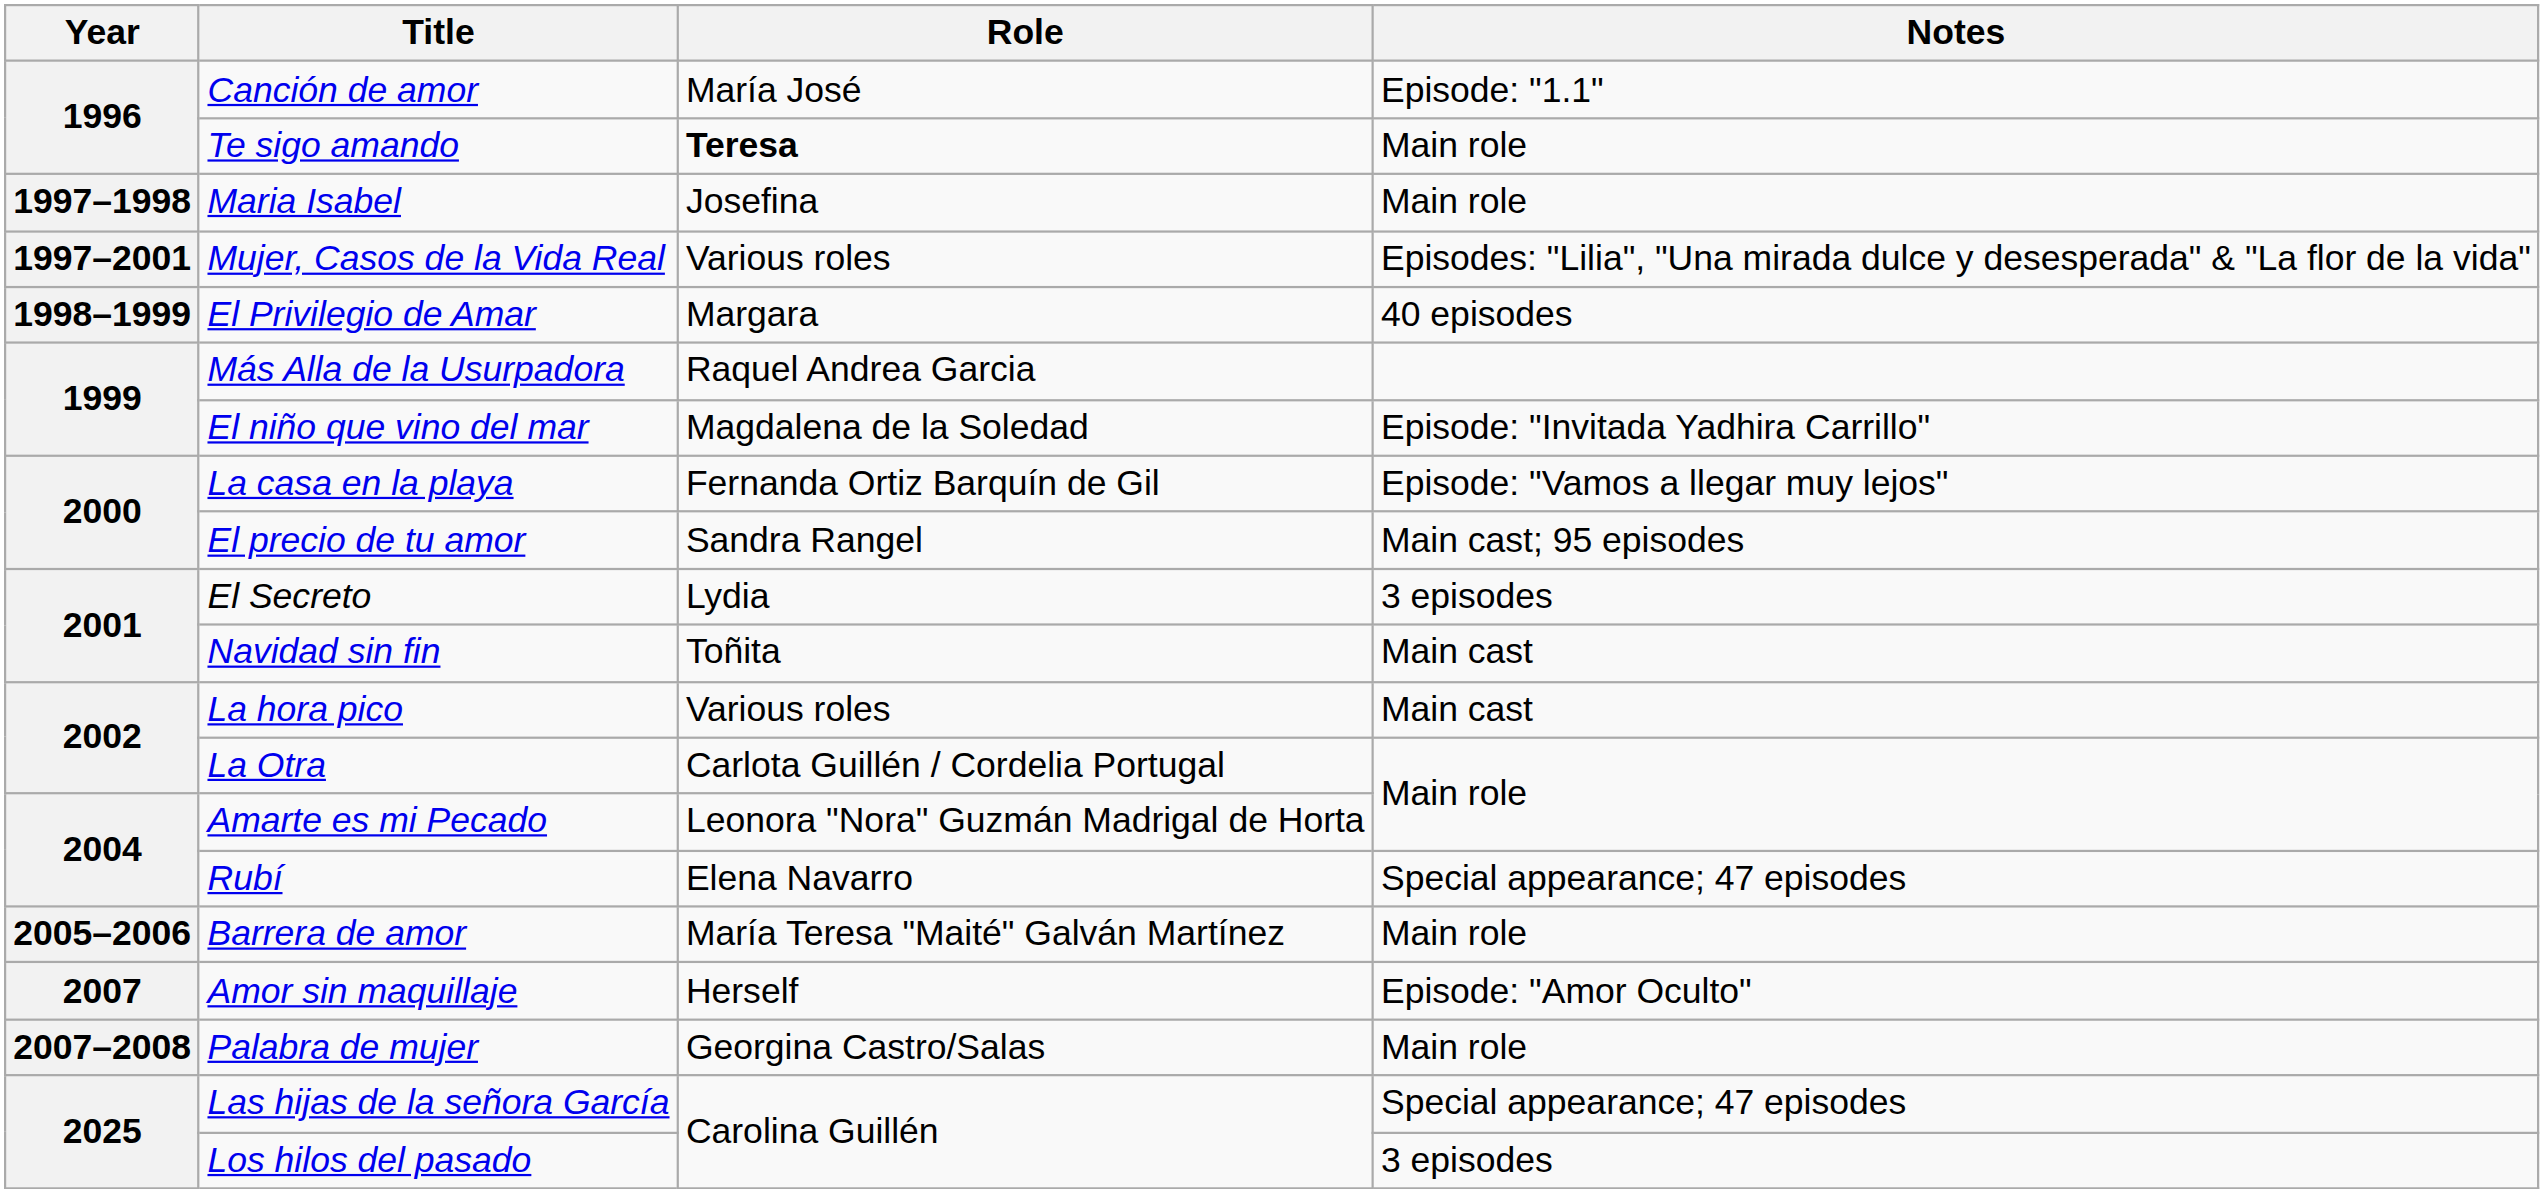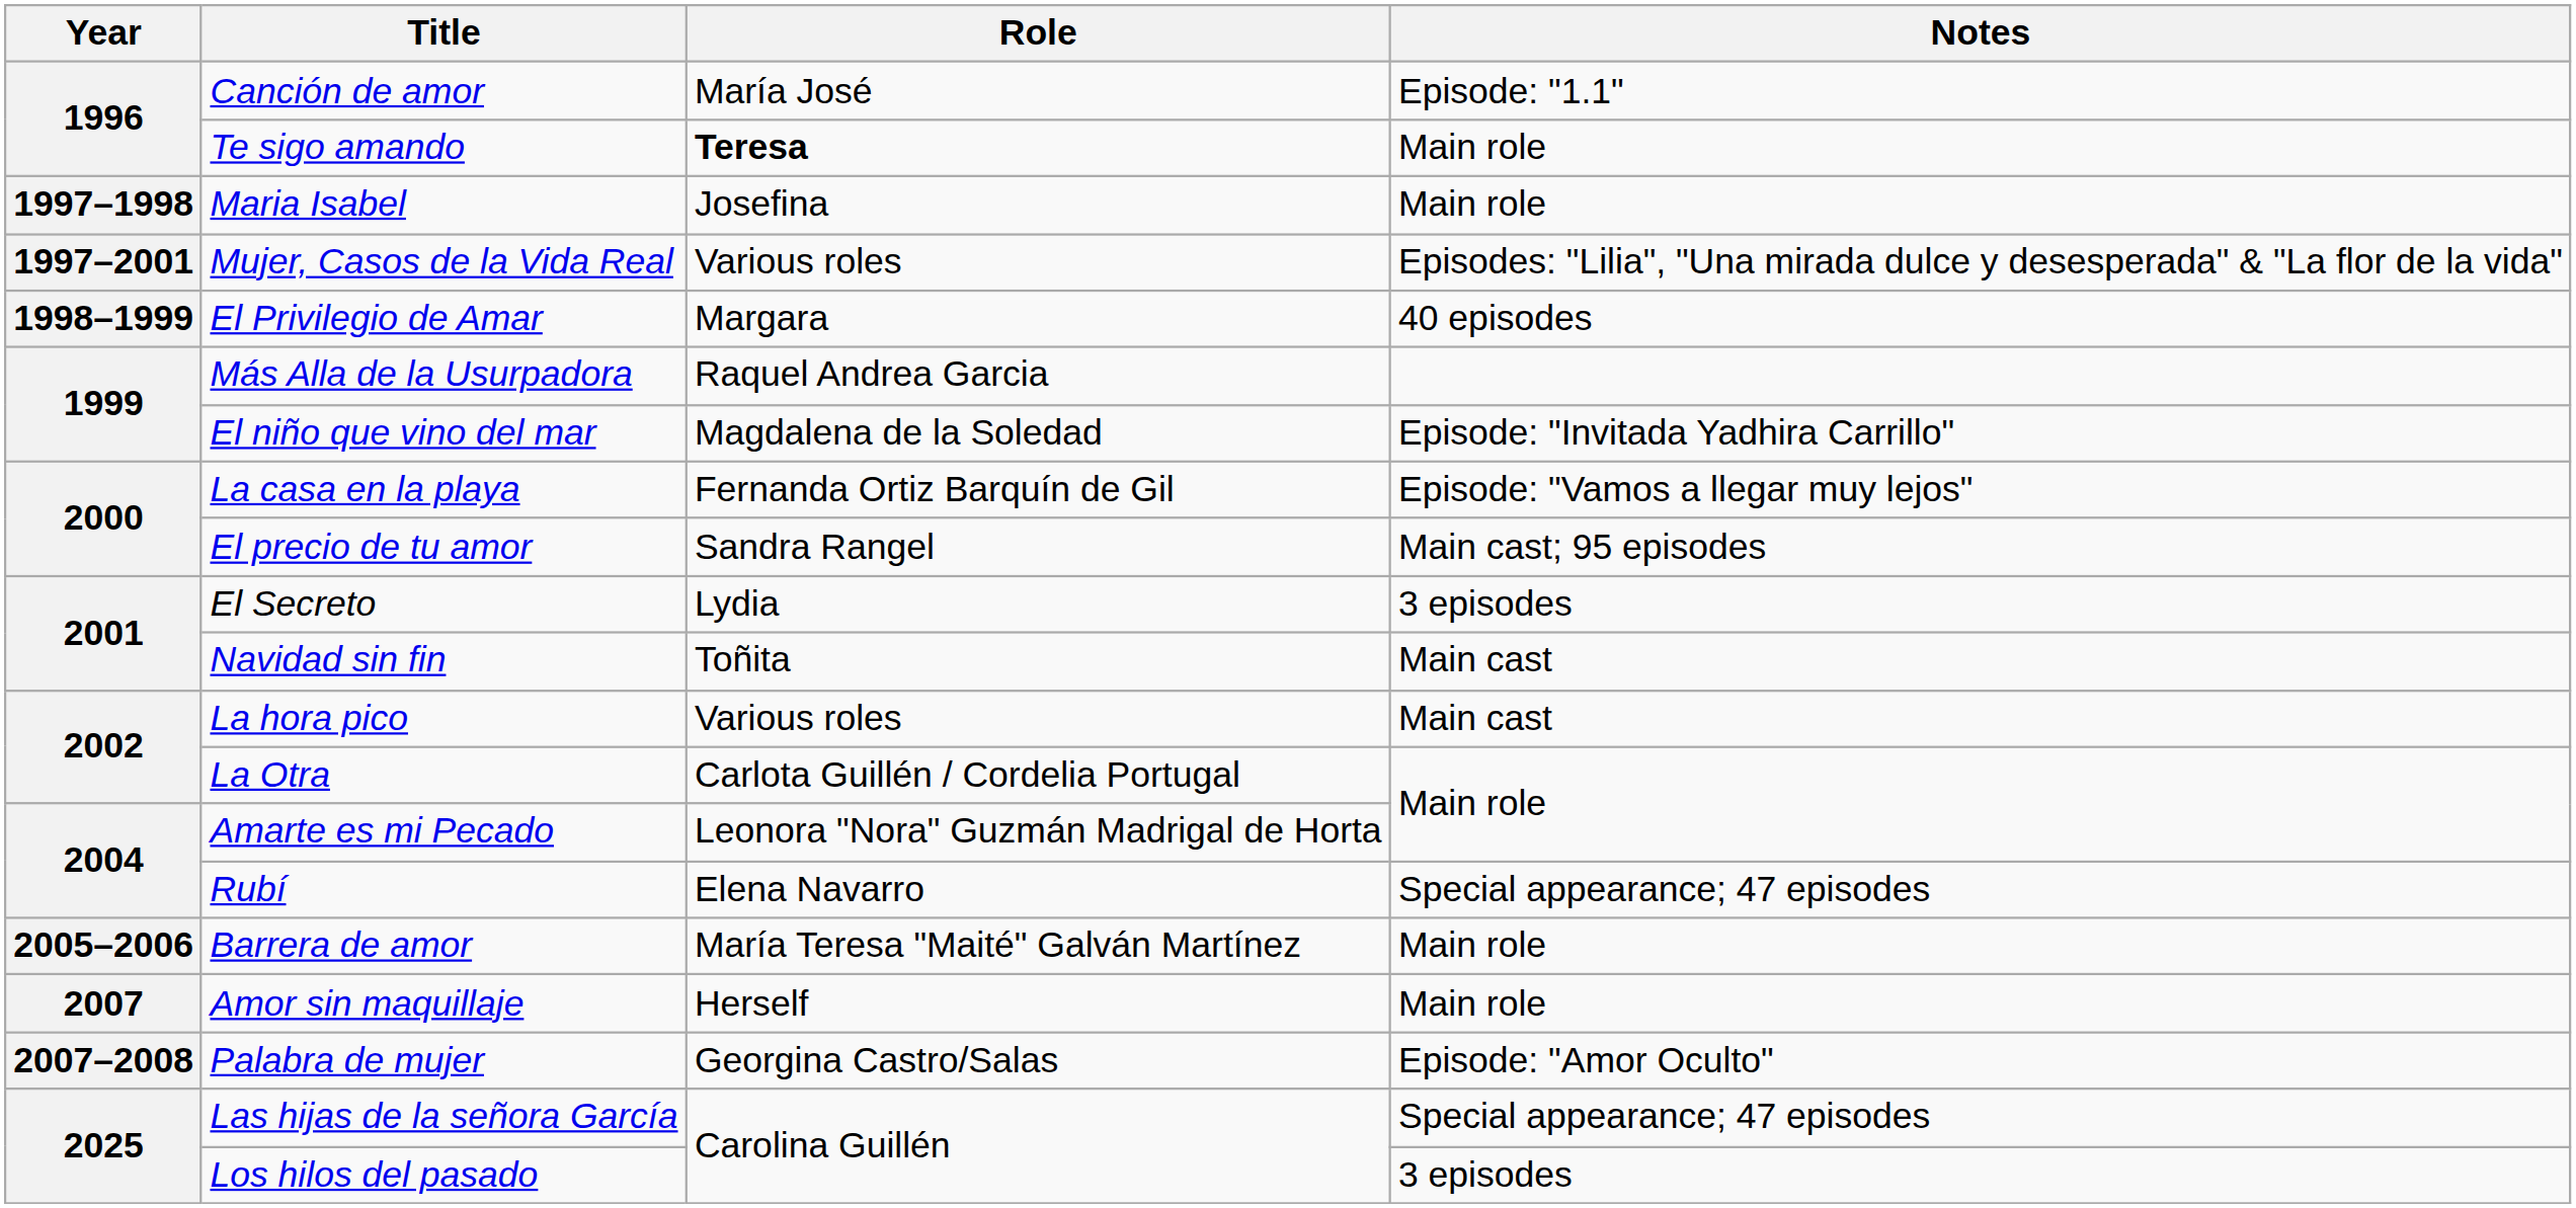 <table class="wikitable sortable plainrowheaders">
 <tr>
 <th scope="col">Year</th>
 <th scope="col">Title</th>
 <th scope="col">Role</th>
 <th scope="col" class="unsortable">Notes</th>
 </tr>
 <tr>
 <th scope="row" rowspan="2">1996</th>
 <td><em><a href='#'>Canción de amor</a></em></td>
 <td>María José</td>
 <td>Episode: "1.1"</td>
 </tr>
 <tr>
 <td><em><a href='#'>Te sigo amando</a></em></td>
 <td><strong>Teresa</strong></td>
 <td>Main role</td>
 </tr>
 <tr>
 <th scope="row">1997–1998</th>
 <td><em><a href='#'>Maria Isabel</a></em></td>
 <td>Josefina</td>
 <td>Main role</td>
 </tr>
 <tr>
 <th scope="row">1997–2001</th>
 <td><em><a href='#'>Mujer, Casos de la Vida Real</a></em></td>
 <td>Various roles</td>
 <td>Episodes: "Lilia", "Una mirada dulce y desesperada" & "La flor de la vida"</td>
 </tr>
 <tr>
 <th scope="row">1998–1999</th>
 <td><em><a href='#'>El Privilegio de Amar</a></em></td>
 <td>Margara</td>
 <td>40 episodes</td>
 </tr>
 <tr>
 <th scope="row" rowspan=2>1999</th>
 <td><em><a href='#'>Más Alla de la Usurpadora</a></em></td>
 <td>Raquel Andrea Garcia</td>
 <td></td>
 </tr>
 <tr>
 <td><em><a href='#'>El niño que vino del mar</a></em></td>
 <td>Magdalena de la Soledad</td>
 <td>Episode: "Invitada Yadhira Carrillo"</td>
 </tr>
 <tr>
 <th scope="row" rowspan="2">2000</th>
 <td><em><a href='#'>La casa en la playa</a></em></td>
 <td>Fernanda Ortiz Barquín de Gil</td>
 <td>Episode: "Vamos a llegar muy lejos"</td>
 </tr>
 <tr>
 <td><em><a href='#'>El precio de tu amor</a></em></td>
 <td>Sandra Rangel</td>
 <td>Main cast; 95 episodes</td>
 </tr>
 <tr>
 <th scope="row" rowspan="2">2001</th>
 <td><em>El Secreto</em></td>
 <td>Lydia</td>
 <td>3 episodes</td>
 </tr>
 <tr>
 <td><em><a href='#'>Navidad sin fin</a></em></td>
 <td>Toñita</td>
 <td>Main cast</td>
 </tr>
 <tr>
 <th scope="row" rowspan="2">2002</th>
 <td><em><a href='#'>La hora pico</a></em></td>
 <td>Various roles</td>
 <td>Main cast</td>
 </tr>
 <tr>
 <td><em><a href='#'>La Otra</a></em></td>
 <td>Carlota Guillén / Cordelia Portugal</td>
 <td rowspan="2">Main role</td>
 </tr>
 <tr>
 <th scope="row" rowspan=2>2004</th>
 <td><em><a href='#'>Amarte es mi Pecado</a></em></td>
 <td>Leonora "Nora" Guzmán Madrigal de Horta</td>
 </tr>
 <tr>
 <td><em><a href='#'>Rubí</a></em></td>
 <td>Elena Navarro</td>
 <td>Special appearance; 47 episodes</td>
 </tr>
 <tr>
 <th scope="row">2005–2006</th>
 <td><em><a href='#'>Barrera de amor</a></em></td>
 <td>María Teresa "Maité" Galván Martínez</td>
 <td>Main role</td>
 </tr>
 <tr>
 <th scope="row">2007</th>
 <td><em><a href='#'>Amor sin maquillaje</a></em></td>
 <td>Herself</td>
-<td>Episode: "Amor Oculto"</td>
+<td>Main role</td>
 </tr>
 <tr>
 <th scope="row">2007–2008</th>
 <td><em><a href='#'>Palabra de mujer</a></em></td>
 <td>Georgina Castro/Salas</td>
-<td>Main role</td>
+<td>Episode: "Amor Oculto"</td>
 </tr>
 <tr>
 <th rowspan=2 scope="row">2025</th>
 <td><em><a href='#'>Las hijas de la señora García</a></em></td>
 <td rowspan=2>Carolina Guillén</td>
 <td>Special appearance; 47 episodes</td>
 </tr>
 <tr>
 <td><em><a href='#'>Los hilos del pasado</a></em></td>
 <td>3 episodes</td>
 </tr>
 </table>
